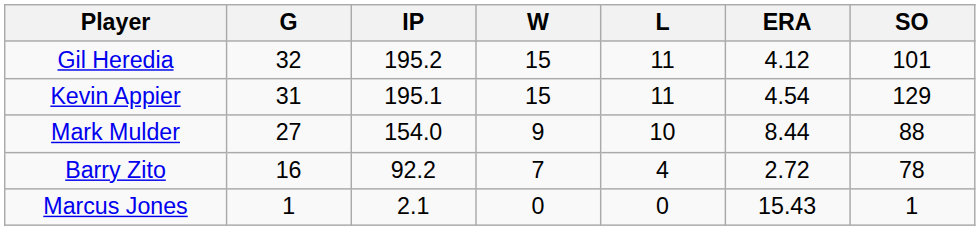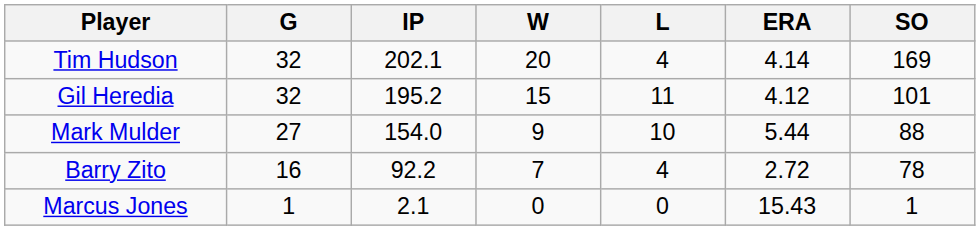 <table class="wikitable sortable">
 <tr align="center">
 <th bgcolor="#DDDDFF" width="16%">Player</th>
 <th bgcolor="#DDDDFF" width="9%">G</th>
 <th bgcolor="#DDDDFF" width="9%">IP</th>
 <th bgcolor="#DDDDFF" width="9%">W</th>
 <th bgcolor="#DDDDFF" width="9%">L</th>
 <th bgcolor="#DDDDFF" width="9%">ERA</th>
 <th bgcolor="#DDDDFF" width="9%">SO</th>
 </tr>
 <tr align="center">
+<td><a href='#'>Tim Hudson</a></td>
+<td>32</td>
+<td>202.1</td>
+<td>20</td>
+<td>4</td>
+<td>4.14</td>
+<td>169</td>
+</tr>
+<tr align="center">
 <td><a href='#'>Gil Heredia</a></td>
 <td>32</td>
 <td>195.2</td>
 <td>15</td>
 <td>11</td>
 <td>4.12</td>
 <td>101</td>
 </tr>
 <tr align="center">
-<td><a href='#'>Kevin Appier</a></td>
-<td>31</td>
-<td>195.1</td>
-<td>15</td>
-<td>11</td>
-<td>4.54</td>
-<td>129</td>
-</tr>
-<tr align="center">
 <td><a href='#'>Mark Mulder</a></td>
 <td>27</td>
 <td>154.0</td>
 <td>9</td>
 <td>10</td>
-<td>8.44</td>
+<td>5.44</td>
 <td>88</td>
 </tr>
 <tr align="center">
 <td><a href='#'>Barry Zito</a></td>
 <td>16</td>
 <td>92.2</td>
 <td>7</td>
 <td>4</td>
 <td>2.72</td>
 <td>78</td>
 </tr>
 <tr align="center">
 <td><a href='#'>Marcus Jones</a></td>
 <td>1</td>
 <td>2.1</td>
 <td>0</td>
 <td>0</td>
 <td>15.43</td>
 <td>1</td>
 </tr>
 </table>
